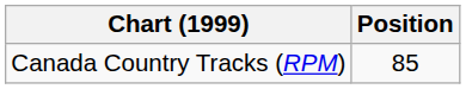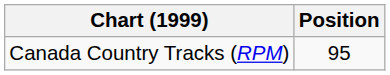 <table class="wikitable sortable">
 <tr>
 <th scope="col">Chart (1999)</th>
 <th scope="col">Position</th>
 </tr>
 <tr>
 <td>Canada Country Tracks (<em><a href='#'>RPM</a></em>)</td>
-<td align="center">85</td>
+<td align="center">95</td>
 </tr>
 </table>
